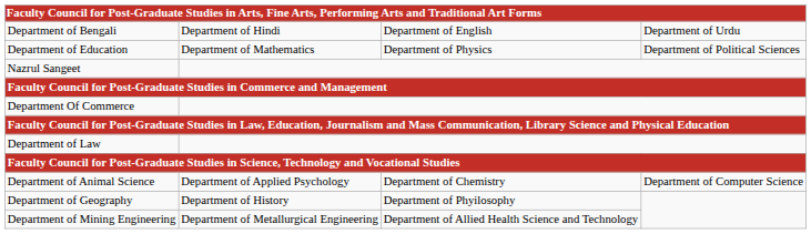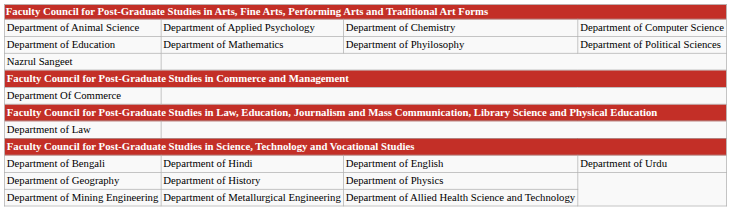 <table class="wikitable sortable">
 <tr>
 <td colspan="4" style="white-space: nowrap; background:#c32f27; text-align:left;;color:white;padding:.1em;"><strong>Faculty Council for Post-Graduate Studies in Arts, Fine Arts, Performing Arts and Traditional Art Forms</strong></td>
 </tr>
 <tr>
-<td>Department of Bengali</td>
-<td>Department of Hindi</td>
-<td>Department of English</td>
-<td>Department of Urdu</td>
+<td>Department of Animal Science</td>
+<td>Department of Applied Psychology</td>
+<td>Department of Chemistry</td>
+<td>Department of Computer Science</td>
 </tr>
 <tr>
 <td>Department of Education</td>
 <td>Department of Mathematics</td>
-<td>Department of Physics</td>
+<td>Department of Phyilosophy</td>
 <td>Department of Political Sciences</td>
 </tr>
 <tr>
 <td>Nazrul Sangeet</td>
 </tr>
 <tr>
 <td colspan="4" style="white-space: nowrap; background:#c32f27; text-align:left;;color:white;padding:.2em;"><strong>Faculty Council for Post-Graduate Studies in Commerce and Management</strong></td>
 </tr>
 <tr>
 <td>Department Of Commerce</td>
 </tr>
 <tr>
 <td colspan="4" style="white-space: nowrap; background:#c32f27; text-align:left;;color:white;padding:.2em;"><strong>Faculty Council for Post-Graduate Studies in Law, Education, Journalism and Mass Communication, Library Science and Physical Education</strong></td>
 </tr>
 <tr>
 <td>Department of Law</td>
 </tr>
 <tr>
 <td colspan="4" style="white-space: nowrap; background:#c32f27; text-align:left;;color:white;padding:.2em;"><strong>Faculty Council for Post-Graduate Studies in Science, Technology and Vocational Studies</strong></td>
 </tr>
 <tr>
-<td>Department of Animal Science</td>
-<td>Department of Applied Psychology</td>
-<td>Department of Chemistry</td>
-<td>Department of Computer Science</td>
+<td>Department of Bengali</td>
+<td>Department of Hindi</td>
+<td>Department of English</td>
+<td>Department of Urdu</td>
 </tr>
 <tr>
 <td>Department of Geography</td>
 <td>Department of History</td>
-<td>Department of Phyilosophy</td>
+<td>Department of Physics</td>
 </tr>
 <tr>
 <td>Department of Mining Engineering</td>
 <td>Department of Metallurgical Engineering</td>
 <td>Department of Allied Health Science and Technology</td>
 </tr>
 </table>
